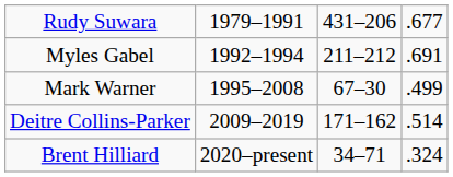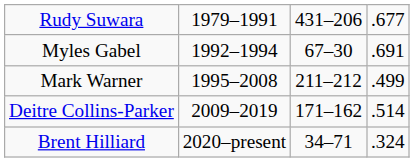 <table class= wikitable style="text-align: center;">
 <tr>
 <td><a href='#'>Rudy Suwara</a></td>
 <td>1979–1991</td>
 <td>431–206</td>
 <td>.677</td>
 </tr>
 <tr>
 <td>Myles Gabel</td>
 <td>1992–1994</td>
-<td>211–212</td>
+<td>67–30</td>
 <td>.691</td>
 </tr>
 <tr>
 <td>Mark Warner</td>
 <td>1995–2008</td>
-<td>67–30</td>
+<td>211–212</td>
 <td>.499</td>
 </tr>
 <tr>
 <td><a href='#'>Deitre Collins-Parker</a></td>
 <td>2009–2019</td>
 <td>171–162</td>
 <td>.514</td>
 </tr>
 <tr>
 <td><a href='#'>Brent Hilliard</a></td>
 <td>2020–present</td>
 <td>34–71</td>
 <td>.324</td>
 </tr>
 </table>
